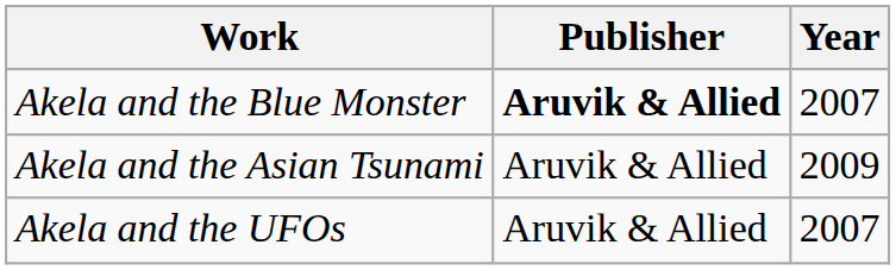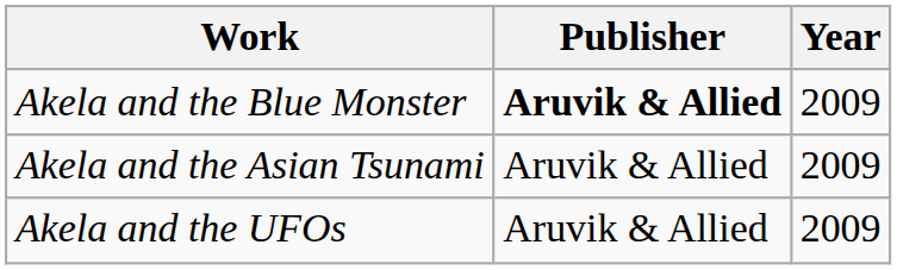 <table class="wikitable">
 <tr>
 <th>Work</th>
 <th>Publisher</th>
 <th>Year</th>
 </tr>
 <tr>
 <td><em>Akela and the Blue Monster</em></td>
 <td><strong>Aruvik & Allied</strong></td>
-<td>2007</td>
+<td>2009</td>
 </tr>
 <tr>
 <td><em>Akela and the Asian Tsunami</em></td>
 <td>Aruvik & Allied</td>
 <td>2009</td>
 </tr>
 <tr>
 <td><em>Akela and the UFOs</em></td>
 <td>Aruvik & Allied</td>
-<td>2007</td>
+<td>2009</td>
 </tr>
 </table>
